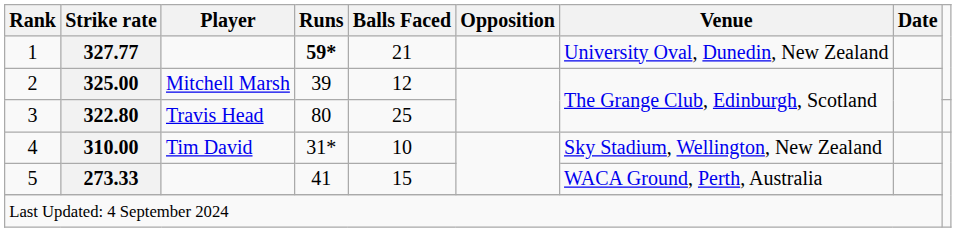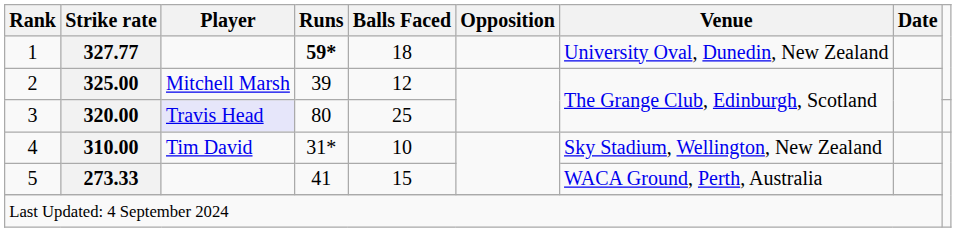 <table class="wikitable plainrowheaders sortable">
 <tr>
 <th scope=col>Rank</th>
 <th scope=col>Strike rate</th>
 <th scope=col>Player</th>
 <th scope=col>Runs</th>
 <th scope=col>Balls Faced</th>
 <th scope=col>Opposition</th>
 <th scope=col>Venue</th>
 <th scope=col>Date</th>
 </tr>
 <tr>
 <td align=center>1</td>
 <th scope=row style=text-align:center;>327.77</th>
 <td></td>
 <td align=center><strong>59*</strong></td>
-<td align=center>21</td>
+<td align=center>18</td>
 <td></td>
 <td><a href='#'>University Oval</a>, <a href='#'>Dunedin</a>, New Zealand</td>
 <td></td>
 </tr>
 <tr>
 <td align=center>2</td>
 <th scope=row style=text-align:center;>325.00</th>
 <td><a href='#'>Mitchell Marsh</a></td>
 <td align=center>39</td>
 <td align=center>12</td>
 <td rowspan=2></td>
 <td rowspan=2><a href='#'>The Grange Club</a>, <a href='#'>Edinburgh</a>, Scotland</td>
 <td rowspan=2></td>
 </tr>
 <tr>
 <td align=center>3</td>
-<th scope=row style=text-align:center;>322.80</th>
-<td><a href='#'>Travis Head</a></td>
+<th scope=row style=text-align:center;>320.00</th>
+<td style="background: lavender;"><a href='#'>Travis Head</a></td>
 <td align=center>80</td>
 <td align=center>25</td>
 <td></td>
 </tr>
 <tr>
 <td align=center>4</td>
 <th scope=row style=text-align:center;>310.00</th>
 <td><a href='#'>Tim David</a></td>
 <td align=center>31*</td>
 <td align=center>10</td>
 <td rowspan=2></td>
 <td><a href='#'>Sky Stadium</a>, <a href='#'>Wellington</a>, New Zealand</td>
 <td></td>
 </tr>
 <tr>
 <td align=center>5</td>
 <th scope=row style=text-align:center;>273.33</th>
 <td></td>
 <td align=center>41</td>
 <td align=center>15</td>
 <td><a href='#'>WACA Ground</a>, <a href='#'>Perth</a>, Australia</td>
 <td></td>
 </tr>
 <tr>
 </tr>
 <tr class=sortbottom>
 <td colspan=8><small>Last Updated: 4 September 2024</small></td>
 </tr>
 </table>
